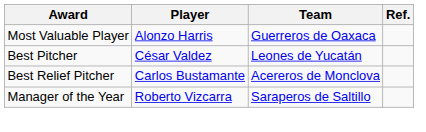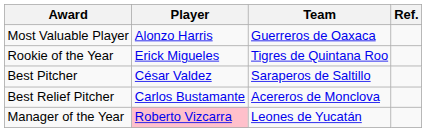 <table class="wikitable">
 <tr>
 <th>Award</th>
 <th>Player</th>
 <th>Team</th>
 <th>Ref.</th>
 </tr>
 <tr>
 <td scope="row">Most Valuable Player</td>
 <td> <a href='#'>Alonzo Harris</a></td>
 <td><a href='#'>Guerreros de Oaxaca</a></td>
 <td align=center></td>
 </tr>
 <tr>
+<td scope="row">Rookie of the Year</td>
+<td> <a href='#'>Erick Migueles</a></td>
+<td><a href='#'>Tigres de Quintana Roo</a></td>
+<td align=center></td>
+</tr>
+<tr>
 <td scope="row">Best Pitcher</td>
 <td> <a href='#'>César Valdez</a></td>
-<td><a href='#'>Leones de Yucatán</a></td>
+<td><a href='#'>Saraperos de Saltillo</a></td>
 <td align=center></td>
 </tr>
 <tr>
 <td scope="row">Best Relief Pitcher</td>
 <td> <a href='#'>Carlos Bustamante</a></td>
 <td><a href='#'>Acereros de Monclova</a></td>
 <td align=center></td>
 </tr>
 <tr>
 <td scope="row">Manager of the Year</td>
-<td> <a href='#'>Roberto Vizcarra</a></td>
-<td><a href='#'>Saraperos de Saltillo</a></td>
+<td style="background: pink;"> <a href='#'>Roberto Vizcarra</a></td>
+<td><a href='#'>Leones de Yucatán</a></td>
 <td align=center></td>
 </tr>
 </table>
